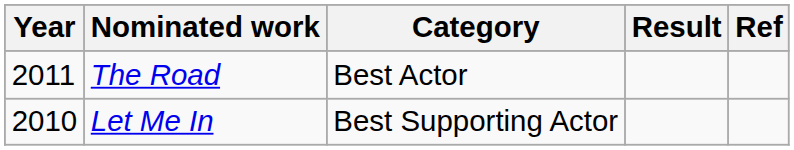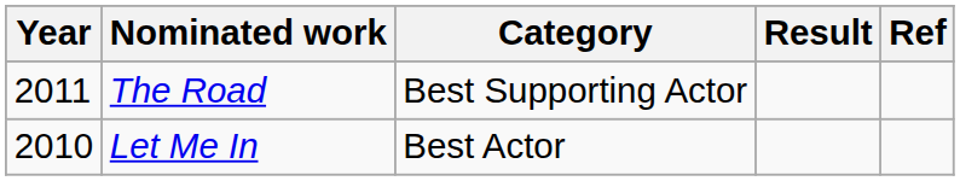 <table class="wikitable">
 <tr>
 <th>Year</th>
 <th>Nominated work</th>
 <th>Category</th>
 <th>Result</th>
 <th>Ref</th>
 </tr>
 <tr>
 <td>2011</td>
 <td><em><a href='#'>The Road</a></em></td>
-<td>Best Actor</td>
+<td>Best Supporting Actor</td>
 <td></td>
 <td></td>
 </tr>
 <tr>
 <td>2010</td>
 <td><em><a href='#'>Let Me In</a></em></td>
-<td>Best Supporting Actor</td>
+<td>Best Actor</td>
 <td></td>
 <td></td>
 </tr>
 </table>
